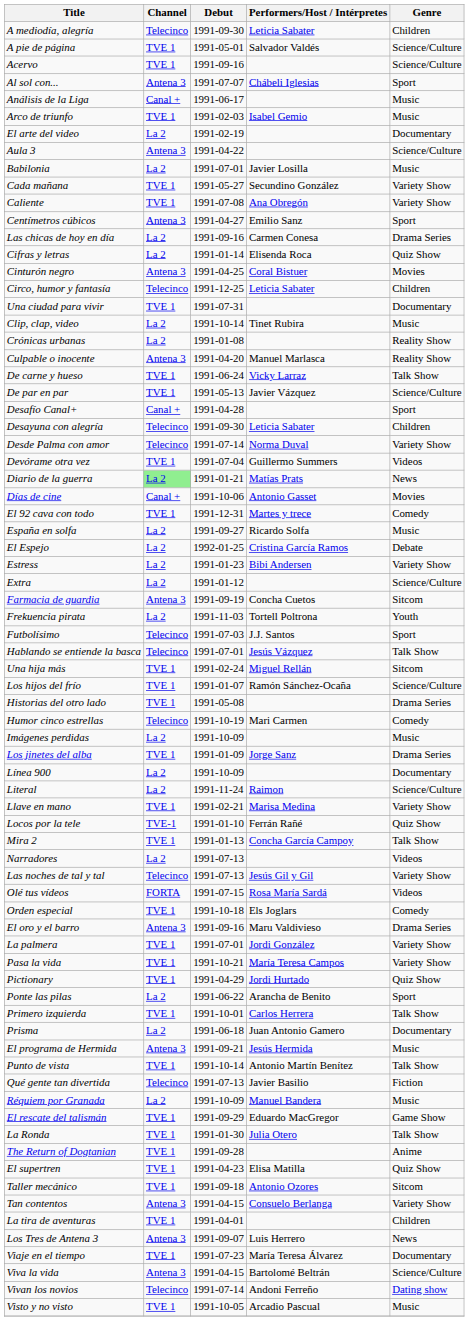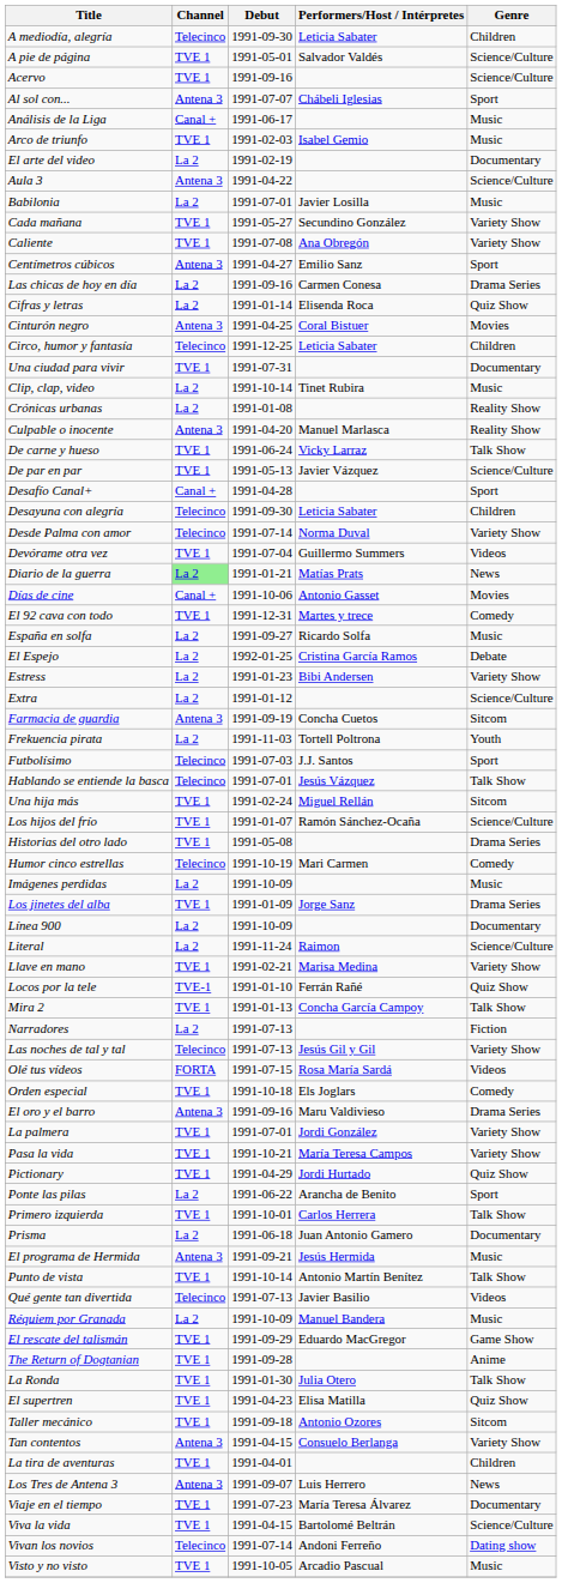 <table class="wikitable sortable">
 <tr>
 <th>Title</th>
 <th>Channel</th>
 <th>Debut</th>
 <th>Performers/Host / Intérpretes</th>
 <th>Genre</th>
 </tr>
 <tr>
 <td><em>A mediodía, alegría</em></td>
 <td><a href='#'>Telecinco</a></td>
 <td>1991-09-30</td>
 <td><a href='#'>Leticia Sabater</a></td>
 <td>Children</td>
 </tr>
 <tr>
 <td><em>A pie de página</em></td>
 <td><a href='#'>TVE 1</a></td>
 <td>1991-05-01</td>
 <td>Salvador Valdés</td>
 <td>Science/Culture</td>
 </tr>
 <tr>
 <td><em>Acervo</em></td>
 <td><a href='#'>TVE 1</a></td>
 <td>1991-09-16</td>
 <td></td>
 <td>Science/Culture</td>
 </tr>
 <tr>
 <td><em>Al sol con...</em></td>
 <td><a href='#'>Antena 3</a></td>
 <td>1991-07-07</td>
 <td><a href='#'>Chábeli Iglesias</a></td>
 <td>Sport</td>
 </tr>
 <tr>
 <td><em>Análisis de la Liga</em></td>
 <td><a href='#'>Canal +</a></td>
 <td>1991-06-17</td>
 <td></td>
 <td>Music</td>
 </tr>
 <tr>
 <td><em>Arco de triunfo</em></td>
 <td><a href='#'>TVE 1</a></td>
 <td>1991-02-03</td>
 <td><a href='#'>Isabel Gemio</a></td>
 <td>Music</td>
 </tr>
 <tr>
 <td><em>El arte del video</em></td>
 <td><a href='#'>La 2</a></td>
 <td>1991-02-19</td>
 <td></td>
 <td>Documentary</td>
 </tr>
 <tr>
 <td><em>Aula 3</em></td>
 <td><a href='#'>Antena 3</a></td>
 <td>1991-04-22</td>
 <td></td>
 <td>Science/Culture</td>
 </tr>
 <tr>
 <td><em>Babilonia</em></td>
 <td><a href='#'>La 2</a></td>
 <td>1991-07-01</td>
 <td>Javier Losilla</td>
 <td>Music</td>
 </tr>
 <tr>
 <td><em>Cada mañana</em></td>
 <td><a href='#'>TVE 1</a></td>
 <td>1991-05-27</td>
 <td>Secundino González</td>
 <td>Variety Show</td>
 </tr>
 <tr>
 <td><em>Caliente</em></td>
 <td><a href='#'>TVE 1</a></td>
 <td>1991-07-08</td>
 <td><a href='#'>Ana Obregón</a></td>
 <td>Variety Show</td>
 </tr>
 <tr>
 <td><em>Centímetros cúbicos</em></td>
 <td><a href='#'>Antena 3</a></td>
 <td>1991-04-27</td>
 <td>Emilio Sanz</td>
 <td>Sport</td>
 </tr>
 <tr>
 <td><em>Las chicas de hoy en día</em></td>
 <td><a href='#'>La 2</a></td>
 <td>1991-09-16</td>
 <td>Carmen Conesa</td>
 <td>Drama Series</td>
 </tr>
 <tr>
 <td><em>Cifras y letras</em></td>
 <td><a href='#'>La 2</a></td>
 <td>1991-01-14</td>
 <td>Elisenda Roca</td>
 <td>Quiz Show</td>
 </tr>
 <tr>
 <td><em>Cinturón negro</em></td>
 <td><a href='#'>Antena 3</a></td>
 <td>1991-04-25</td>
 <td><a href='#'>Coral Bistuer</a></td>
 <td>Movies</td>
 </tr>
 <tr>
 <td><em>Circo, humor y fantasía</em></td>
 <td><a href='#'>Telecinco</a></td>
 <td>1991-12-25</td>
 <td><a href='#'>Leticia Sabater</a></td>
 <td>Children</td>
 </tr>
 <tr>
 <td><em>Una ciudad para vivir</em></td>
 <td><a href='#'>TVE 1</a></td>
 <td>1991-07-31</td>
 <td></td>
 <td>Documentary</td>
 </tr>
 <tr>
 <td><em>Clip, clap, video</em></td>
 <td><a href='#'>La 2</a></td>
 <td>1991-10-14</td>
 <td>Tinet Rubira</td>
 <td>Music</td>
 </tr>
 <tr>
 <td><em>Crónicas urbanas</em></td>
 <td><a href='#'>La 2</a></td>
 <td>1991-01-08</td>
 <td></td>
 <td>Reality Show</td>
 </tr>
 <tr>
 <td><em>Culpable o inocente</em></td>
 <td><a href='#'>Antena 3</a></td>
 <td>1991-04-20</td>
 <td>Manuel Marlasca</td>
 <td>Reality Show</td>
 </tr>
 <tr>
 <td><em>De carne y hueso</em></td>
 <td><a href='#'>TVE 1</a></td>
 <td>1991-06-24</td>
 <td><a href='#'>Vicky Larraz</a></td>
 <td>Talk Show</td>
 </tr>
 <tr>
 <td><em>De par en par</em></td>
 <td><a href='#'>TVE 1</a></td>
 <td>1991-05-13</td>
 <td>Javier Vázquez</td>
 <td>Science/Culture</td>
 </tr>
 <tr>
 <td><em>Desafío Canal+</em></td>
 <td><a href='#'>Canal +</a></td>
 <td>1991-04-28</td>
 <td></td>
 <td>Sport</td>
 </tr>
 <tr>
 <td><em>Desayuna con alegría</em></td>
 <td><a href='#'>Telecinco</a></td>
 <td>1991-09-30</td>
 <td><a href='#'>Leticia Sabater</a></td>
 <td>Children</td>
 </tr>
 <tr>
 <td><em>Desde Palma con amor</em></td>
 <td><a href='#'>Telecinco</a></td>
 <td>1991-07-14</td>
 <td><a href='#'>Norma Duval</a></td>
 <td>Variety Show</td>
 </tr>
 <tr>
 <td><em>Devórame otra vez</em></td>
 <td><a href='#'>TVE 1</a></td>
 <td>1991-07-04</td>
 <td>Guillermo Summers</td>
 <td>Videos</td>
 </tr>
 <tr>
 <td><em>Diario de la guerra</em></td>
 <td style="background: lightgreen;"><a href='#'>La 2</a></td>
 <td>1991-01-21</td>
 <td><a href='#'>Matías Prats</a></td>
 <td>News</td>
 </tr>
 <tr>
 <td><em><a href='#'>Días de cine</a></em></td>
 <td><a href='#'>Canal +</a></td>
 <td>1991-10-06</td>
 <td><a href='#'>Antonio Gasset</a></td>
 <td>Movies</td>
 </tr>
 <tr>
 <td><em>El 92 cava con todo</em></td>
 <td><a href='#'>TVE 1</a></td>
 <td>1991-12-31</td>
 <td><a href='#'>Martes y trece</a></td>
 <td>Comedy</td>
 </tr>
 <tr>
 <td><em>España en solfa</em></td>
 <td><a href='#'>La 2</a></td>
 <td>1991-09-27</td>
 <td>Ricardo Solfa</td>
 <td>Music</td>
 </tr>
 <tr>
 <td><em>El Espejo</em></td>
 <td><a href='#'>La 2</a></td>
 <td>1992-01-25</td>
 <td><a href='#'>Cristina García Ramos</a></td>
 <td>Debate</td>
 </tr>
 <tr>
 <td><em>Estress</em></td>
 <td><a href='#'>La 2</a></td>
 <td>1991-01-23</td>
 <td><a href='#'>Bibi Andersen</a></td>
 <td>Variety Show</td>
 </tr>
 <tr>
 <td><em>Extra</em></td>
 <td><a href='#'>La 2</a></td>
 <td>1991-01-12</td>
 <td></td>
 <td>Science/Culture</td>
 </tr>
 <tr>
 <td><em><a href='#'>Farmacia de guardia</a></em></td>
 <td><a href='#'>Antena 3</a></td>
 <td>1991-09-19</td>
 <td>Concha Cuetos</td>
 <td>Sitcom</td>
 </tr>
 <tr>
 <td><em>Frekuencia pirata</em></td>
 <td><a href='#'>La 2</a></td>
 <td>1991-11-03</td>
 <td>Tortell Poltrona</td>
 <td>Youth</td>
 </tr>
 <tr>
 <td><em>Futbolísimo</em></td>
 <td><a href='#'>Telecinco</a></td>
 <td>1991-07-03</td>
 <td>J.J. Santos</td>
 <td>Sport</td>
 </tr>
 <tr>
 <td><em>Hablando se entiende la basca</em></td>
 <td><a href='#'>Telecinco</a></td>
 <td>1991-07-01</td>
 <td><a href='#'>Jesús Vázquez</a></td>
 <td>Talk Show</td>
 </tr>
 <tr>
 <td><em>Una hija más</em></td>
 <td><a href='#'>TVE 1</a></td>
 <td>1991-02-24</td>
 <td><a href='#'>Miguel Rellán</a></td>
 <td>Sitcom</td>
 </tr>
 <tr>
 <td><em>Los hijos del frío</em></td>
 <td><a href='#'>TVE 1</a></td>
 <td>1991-01-07</td>
 <td>Ramón Sánchez-Ocaña</td>
 <td>Science/Culture</td>
 </tr>
 <tr>
 <td><em>Historias del otro lado</em></td>
 <td><a href='#'>TVE 1</a></td>
 <td>1991-05-08</td>
 <td></td>
 <td>Drama Series</td>
 </tr>
 <tr>
 <td><em>Humor cinco estrellas</em></td>
 <td><a href='#'>Telecinco</a></td>
 <td>1991-10-19</td>
 <td>Mari Carmen</td>
 <td>Comedy</td>
 </tr>
 <tr>
 <td><em>Imágenes perdidas</em></td>
 <td><a href='#'>La 2</a></td>
 <td>1991-10-09</td>
 <td></td>
 <td>Music</td>
 </tr>
 <tr>
 <td><em><a href='#'>Los jinetes del alba</a></em></td>
 <td><a href='#'>TVE 1</a></td>
 <td>1991-01-09</td>
 <td><a href='#'>Jorge Sanz</a></td>
 <td>Drama Series</td>
 </tr>
 <tr>
 <td><em>Línea 900</em></td>
 <td><a href='#'>La 2</a></td>
 <td>1991-10-09</td>
 <td></td>
 <td>Documentary</td>
 </tr>
 <tr>
 <td><em>Literal</em></td>
 <td><a href='#'>La 2</a></td>
 <td>1991-11-24</td>
 <td><a href='#'>Raimon</a></td>
 <td>Science/Culture</td>
 </tr>
 <tr>
 <td><em>Llave en mano</em></td>
 <td><a href='#'>TVE 1</a></td>
 <td>1991-02-21</td>
 <td><a href='#'>Marisa Medina</a></td>
 <td>Variety Show</td>
 </tr>
 <tr>
 <td><em>Locos por la tele </em></td>
 <td><a href='#'>TVE-1</a></td>
 <td>1991-01-10</td>
 <td>Ferrán Rañé</td>
 <td>Quiz Show</td>
 </tr>
 <tr>
 <td><em>Mira 2</em></td>
 <td><a href='#'>TVE 1</a></td>
 <td>1991-01-13</td>
 <td><a href='#'>Concha García Campoy</a></td>
 <td>Talk Show</td>
 </tr>
 <tr>
 <td><em>Narradores</em></td>
 <td><a href='#'>La 2</a></td>
 <td>1991-07-13</td>
 <td></td>
-<td>Videos</td>
+<td>Fiction</td>
 </tr>
 <tr>
 <td><em>Las noches de tal y tal</em></td>
 <td><a href='#'>Telecinco</a></td>
 <td>1991-07-13</td>
 <td><a href='#'>Jesús Gil y Gil</a></td>
 <td>Variety Show</td>
 </tr>
 <tr>
 <td><em>Olé tus vídeos</em></td>
 <td><a href='#'>FORTA</a></td>
 <td>1991-07-15</td>
 <td><a href='#'>Rosa María Sardá</a></td>
 <td>Videos</td>
 </tr>
 <tr>
 <td><em>Orden especial</em></td>
 <td><a href='#'>TVE 1</a></td>
 <td>1991-10-18</td>
 <td>Els Joglars</td>
 <td>Comedy</td>
 </tr>
 <tr>
 <td><em>El oro y el barro</em></td>
 <td><a href='#'>Antena 3</a></td>
 <td>1991-09-16</td>
 <td>Maru Valdivieso</td>
 <td>Drama Series</td>
 </tr>
 <tr>
 <td><em>La palmera</em></td>
 <td><a href='#'>TVE 1</a></td>
 <td>1991-07-01</td>
 <td><a href='#'>Jordi González</a></td>
 <td>Variety Show</td>
 </tr>
 <tr>
 <td><em>Pasa la vida</em></td>
 <td><a href='#'>TVE 1</a></td>
 <td>1991-10-21</td>
 <td><a href='#'>María Teresa Campos</a></td>
 <td>Variety Show</td>
 </tr>
 <tr>
 <td><em>Pictionary</em></td>
 <td><a href='#'>TVE 1</a></td>
 <td>1991-04-29</td>
 <td><a href='#'>Jordi Hurtado</a></td>
 <td>Quiz Show</td>
 </tr>
 <tr>
 <td><em>Ponte las pilas</em></td>
 <td><a href='#'>La 2</a></td>
 <td>1991-06-22</td>
 <td>Arancha de Benito</td>
 <td>Sport</td>
 </tr>
 <tr>
 <td><em>Primero izquierda</em></td>
 <td><a href='#'>TVE 1</a></td>
 <td>1991-10-01</td>
 <td><a href='#'>Carlos Herrera</a></td>
 <td>Talk Show</td>
 </tr>
 <tr>
 <td><em>Prisma</em></td>
 <td><a href='#'>La 2</a></td>
 <td>1991-06-18</td>
 <td>Juan Antonio Gamero</td>
 <td>Documentary</td>
 </tr>
 <tr>
 <td><em>El programa de Hermida</em></td>
 <td><a href='#'>Antena 3</a></td>
 <td>1991-09-21</td>
 <td><a href='#'>Jesús Hermida</a></td>
 <td>Music</td>
 </tr>
 <tr>
 <td><em>Punto de vista</em></td>
 <td><a href='#'>TVE 1</a></td>
 <td>1991-10-14</td>
 <td>Antonio Martín Benítez</td>
 <td>Talk Show</td>
 </tr>
 <tr>
 <td><em>Qué gente tan divertida</em></td>
 <td><a href='#'>Telecinco</a></td>
 <td>1991-07-13</td>
 <td>Javier Basilio</td>
-<td>Fiction</td>
+<td>Videos</td>
 </tr>
 <tr>
 <td><em><a href='#'>Réquiem por Granada</a></em></td>
 <td><a href='#'>La 2</a></td>
 <td>1991-10-09</td>
 <td><a href='#'>Manuel Bandera</a></td>
 <td>Music</td>
 </tr>
 <tr>
 <td><em><a href='#'>El rescate del talismán</a></em></td>
 <td><a href='#'>TVE 1</a></td>
 <td>1991-09-29</td>
 <td>Eduardo MacGregor</td>
 <td>Game Show</td>
 </tr>
 <tr>
+<td><em><a href='#'>The Return of Dogtanian</a></em></td>
+<td><a href='#'>TVE 1</a></td>
+<td>1991-09-28</td>
+<td></td>
+<td>Anime</td>
+</tr>
+<tr>
 <td><em>La Ronda</em></td>
 <td><a href='#'>TVE 1</a></td>
 <td>1991-01-30</td>
 <td><a href='#'>Julia Otero</a></td>
 <td>Talk Show</td>
-</tr>
-<tr>
-<td><em><a href='#'>The Return of Dogtanian</a></em></td>
-<td><a href='#'>TVE 1</a></td>
-<td>1991-09-28</td>
-<td></td>
-<td>Anime</td>
 </tr>
 <tr>
 <td><em>El supertren</em></td>
 <td><a href='#'>TVE 1</a></td>
 <td>1991-04-23</td>
 <td>Elisa Matilla</td>
 <td>Quiz Show</td>
 </tr>
 <tr>
 <td><em>Taller mecánico</em></td>
 <td><a href='#'>TVE 1</a></td>
 <td>1991-09-18</td>
 <td><a href='#'>Antonio Ozores</a></td>
 <td>Sitcom</td>
 </tr>
 <tr>
 <td><em>Tan contentos</em></td>
 <td><a href='#'>Antena 3</a></td>
 <td>1991-04-15</td>
 <td><a href='#'>Consuelo Berlanga</a></td>
 <td>Variety Show</td>
 </tr>
 <tr>
 <td><em>La tira de aventuras</em></td>
 <td><a href='#'>TVE 1</a></td>
 <td>1991-04-01</td>
 <td></td>
 <td>Children</td>
 </tr>
 <tr>
 <td><em>Los Tres de Antena 3</em></td>
 <td><a href='#'>Antena 3</a></td>
 <td>1991-09-07</td>
 <td>Luis Herrero</td>
 <td>News</td>
 </tr>
 <tr>
 <td><em>Viaje en el tiempo</em></td>
 <td><a href='#'>TVE 1</a></td>
 <td>1991-07-23</td>
 <td>María Teresa Álvarez</td>
 <td>Documentary</td>
 </tr>
 <tr>
 <td><em>Viva la vida</em></td>
-<td><a href='#'>Antena 3</a></td>
+<td><a href='#'>TVE 1</a></td>
 <td>1991-04-15</td>
 <td>Bartolomé Beltrán</td>
 <td>Science/Culture</td>
 </tr>
 <tr>
 <td><em>Vivan los novios</em></td>
 <td><a href='#'>Telecinco</a></td>
 <td>1991-07-14</td>
 <td>Andoni Ferreño</td>
 <td><a href='#'>Dating show</a></td>
 </tr>
 <tr>
 <td><em>Visto y no visto</em></td>
 <td><a href='#'>TVE 1</a></td>
 <td>1991-10-05</td>
 <td>Arcadio Pascual</td>
 <td>Music</td>
 </tr>
 <tr>
 </tr>
 </table>
